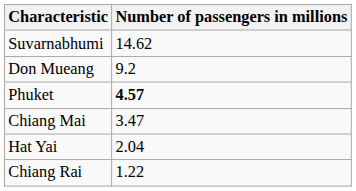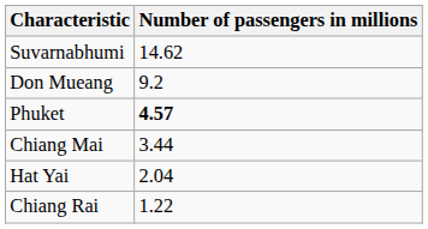 <table class="wikitable">
 <tr>
 <th>Characteristic</th>
 <th>Number of passengers in millions</th>
 </tr>
 <tr>
 <td>Suvarnabhumi</td>
 <td>14.62</td>
 </tr>
 <tr>
 <td>Don Mueang</td>
 <td>9.2</td>
 </tr>
 <tr>
 <td>Phuket</td>
 <td><strong>4.57</strong></td>
 </tr>
 <tr>
 <td>Chiang Mai</td>
-<td>3.47</td>
+<td>3.44</td>
 </tr>
 <tr>
 <td>Hat Yai</td>
 <td>2.04</td>
 </tr>
 <tr>
 <td>Chiang Rai</td>
 <td>1.22</td>
 </tr>
 </table>
